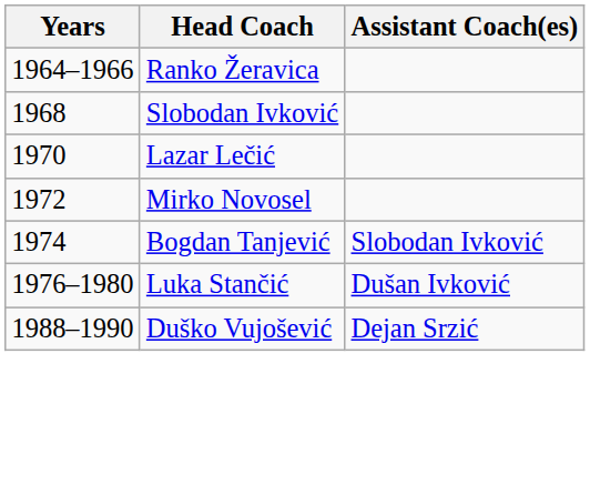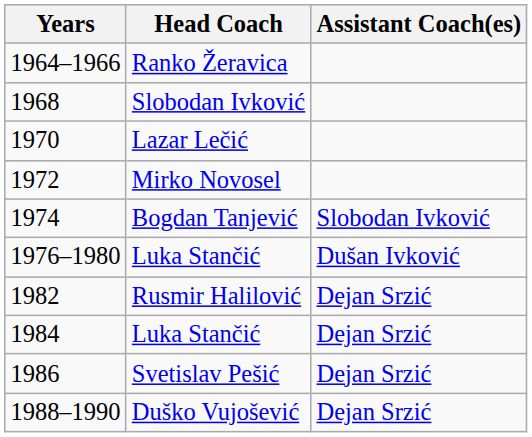 <table class="wikitable">
 <tr>
 <th>Years</th>
 <th>Head Coach</th>
 <th>Assistant Coach(es)</th>
 </tr>
 <tr>
 <td>1964–1966</td>
 <td><a href='#'>Ranko Žeravica</a></td>
 <td></td>
 </tr>
 <tr>
 <td>1968</td>
 <td><a href='#'>Slobodan Ivković</a></td>
 <td></td>
 </tr>
 <tr>
 <td>1970</td>
 <td><a href='#'>Lazar Lečić</a></td>
 <td></td>
 </tr>
 <tr>
 <td>1972</td>
 <td><a href='#'>Mirko Novosel</a></td>
 <td></td>
 </tr>
 <tr>
 <td>1974</td>
 <td><a href='#'>Bogdan Tanjević</a></td>
 <td><a href='#'>Slobodan Ivković</a></td>
 </tr>
 <tr>
 <td>1976–1980</td>
 <td><a href='#'>Luka Stančić</a></td>
 <td><a href='#'>Dušan Ivković</a></td>
 </tr>
 <tr>
+<td>1982</td>
+<td><a href='#'>Rusmir Halilović</a></td>
+<td><a href='#'>Dejan Srzić</a></td>
+</tr>
+<tr>
+<td>1984</td>
+<td><a href='#'>Luka Stančić</a></td>
+<td><a href='#'>Dejan Srzić</a></td>
+</tr>
+<tr>
+<td>1986</td>
+<td><a href='#'>Svetislav Pešić</a></td>
+<td><a href='#'>Dejan Srzić</a></td>
+</tr>
+<tr>
 <td>1988–1990</td>
 <td><a href='#'>Duško Vujošević</a></td>
 <td><a href='#'>Dejan Srzić</a></td>
 </tr>
 </table>
